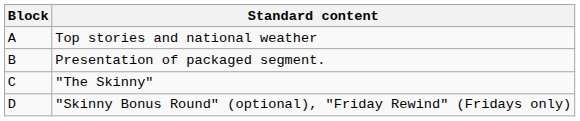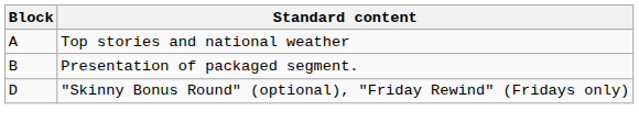 <table class="wikitable">
 <tr>
 <th>Block</th>
 <th>Standard content</th>
 </tr>
 <tr>
 <td>A</td>
 <td>Top stories and national weather</td>
 </tr>
 <tr>
 <td>B</td>
 <td>Presentation of packaged segment.</td>
 </tr>
 <tr>
-<td>C</td>
-<td>"The Skinny"</td>
-</tr>
-<tr>
 <td>D</td>
 <td>"Skinny Bonus Round" (optional), "Friday Rewind" (Fridays only)</td>
 </tr>
 </table>
